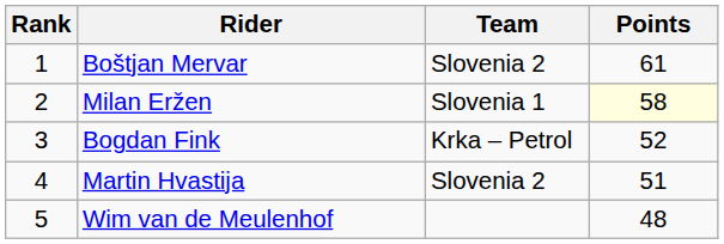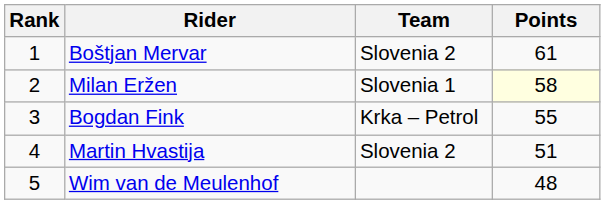 <table class="wikitable">
 <tr>
 <th>Rank</th>
 <th>Rider</th>
 <th>Team</th>
 <th>Points</th>
 </tr>
 <tr>
 <td align=center>1</td>
 <td width=220> <a href='#'>Boštjan Mervar</a> </td>
 <td width=100>Slovenia 2</td>
 <td width=76 align=center>61</td>
 </tr>
 <tr>
 <td align=center>2</td>
 <td> <a href='#'>Milan Eržen</a></td>
 <td>Slovenia 1</td>
 <td align=center style="background: lightyellow;">58</td>
 </tr>
 <tr>
 <td align=center>3</td>
 <td> <a href='#'>Bogdan Fink</a></td>
 <td>Krka – Petrol</td>
-<td align=center>52</td>
+<td align=center>55</td>
 </tr>
 <tr>
 <td align=center>4</td>
 <td> <a href='#'>Martin Hvastija</a></td>
 <td>Slovenia 2</td>
 <td align=center>51</td>
 </tr>
 <tr>
 <td align=center>5</td>
 <td> <a href='#'>Wim van de Meulenhof</a></td>
 <td></td>
 <td align=center>48</td>
 </tr>
 </table>
